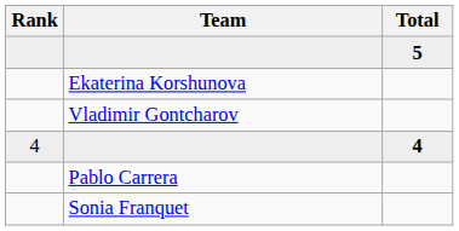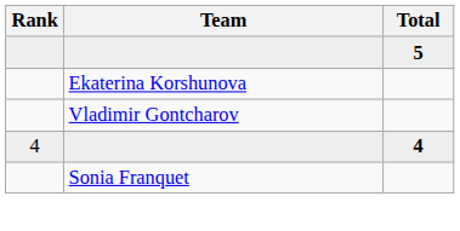 <table class="wikitable" style="text-align:center">
 <tr>
 <th width=40>Rank</th>
 <th width=250>Team</th>
 <th width=50>Total</th>
 </tr>
 <tr bgcolor=eeeeee>
 <td></td>
 <td align=left></td>
 <td><strong>5</strong></td>
 </tr>
 <tr>
 <td></td>
 <td align=left><a href='#'>Ekaterina Korshunova</a></td>
 <td></td>
 </tr>
 <tr>
 <td></td>
 <td align=left><a href='#'>Vladimir Gontcharov</a></td>
 <td></td>
 </tr>
 <tr bgcolor=eeeeee>
 <td>4</td>
 <td align=left></td>
 <td><strong>4</strong></td>
 </tr>
 <tr>
 <td></td>
-<td align=left><a href='#'>Pablo Carrera</a></td>
-<td></td>
-</tr>
-<tr>
-<td></td>
 <td align=left><a href='#'>Sonia Franquet</a></td>
 <td></td>
 </tr>
 </table>
